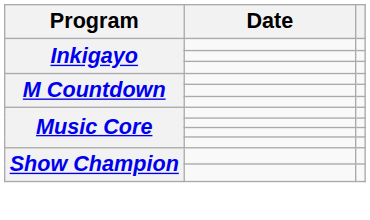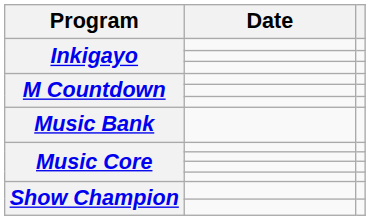 <table class="wikitable plainrowheaders sortable" style="text-align:center">
 <tr>
 <th scope="col">Program </th>
 <th scope="col" width="120">Date</th>
 <th scope="col" class="unsortable"></th>
 </tr>
 <tr>
 <th scope="row" rowspan="3"><em><a href='#'>Inkigayo</a></em></th>
 <td></td>
 <td></td>
 </tr>
 <tr>
 <td></td>
 <td></td>
 </tr>
 <tr>
 <td></td>
 <td></td>
 </tr>
 <tr>
 <th scope="row" rowspan="3"><em><a href='#'>M Countdown</a></em></th>
 <td></td>
 <td></td>
 </tr>
 <tr>
 <td></td>
 <td></td>
 </tr>
 <tr>
 <td></td>
 <td></td>
 </tr>
 <tr>
+<th scope="row"><em><a href='#'>Music Bank</a></em></th>
+<td></td>
+<td></td>
+</tr>
+<tr>
 <th scope="row" rowspan="4"><em><a href='#'>Music Core</a></em></th>
 <td></td>
 <td></td>
 </tr>
 <tr>
 <td></td>
 <td></td>
 </tr>
 <tr>
 <td></td>
 <td></td>
 </tr>
 <tr>
 <td></td>
 <td></td>
 </tr>
 <tr>
 <th scope="row" rowspan="2"><em><a href='#'>Show Champion</a></em></th>
 <td></td>
 <td></td>
 </tr>
 <tr>
 <td></td>
 <td></td>
 </tr>
 </table>
